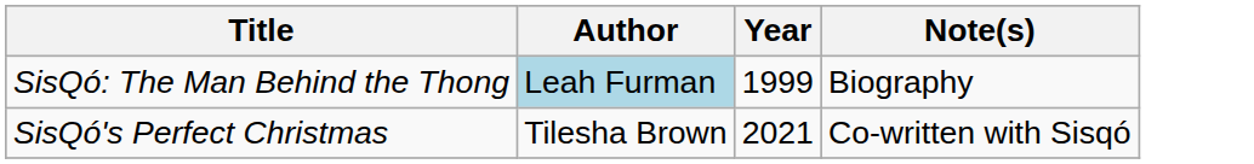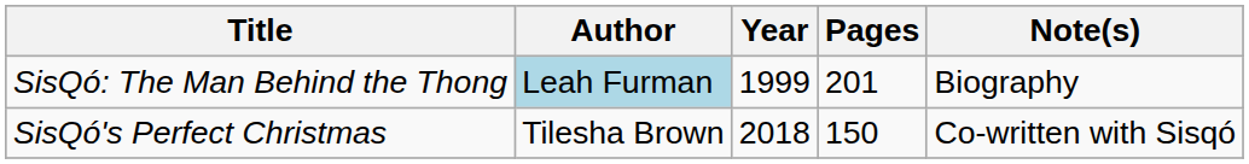 <table class="wikitable">
 <tr>
 <th>Title</th>
 <th>Author</th>
 <th>Year</th>
+<th>Pages</th>
 <th>Note(s)</th>
 </tr>
 <tr>
 <td><em>SisQó: The Man Behind the Thong</em></td>
 <td style="background: lightblue;">Leah Furman</td>
 <td>1999</td>
+<td>201</td>
 <td>Biography</td>
 </tr>
 <tr>
 <td><em>SisQó's Perfect Christmas</em></td>
 <td>Tilesha Brown</td>
-<td>2021</td>
+<td>2018</td>
+<td>150</td>
 <td>Co-written with Sisqó</td>
 </tr>
 </table>
